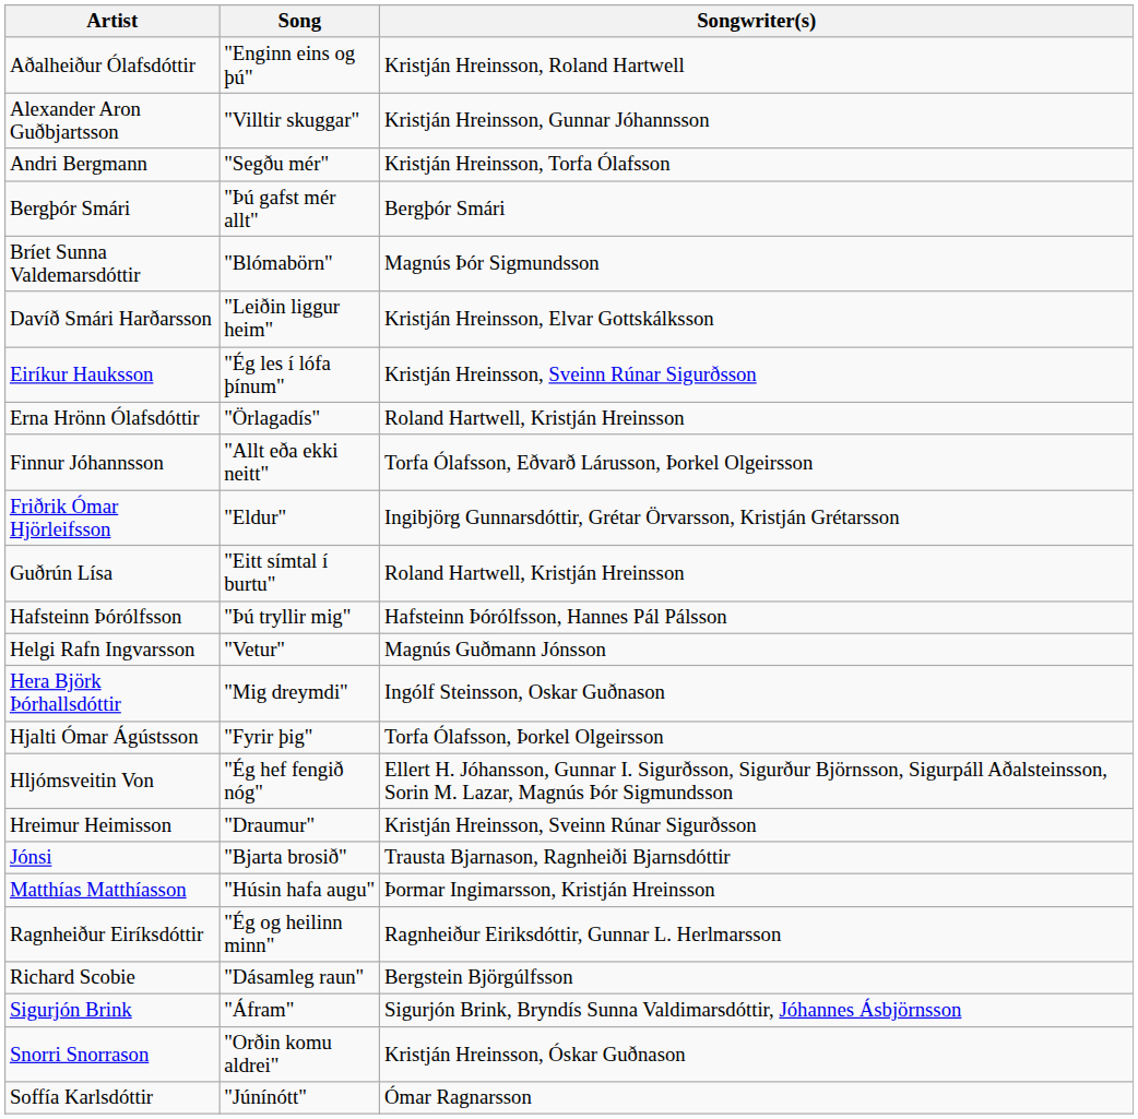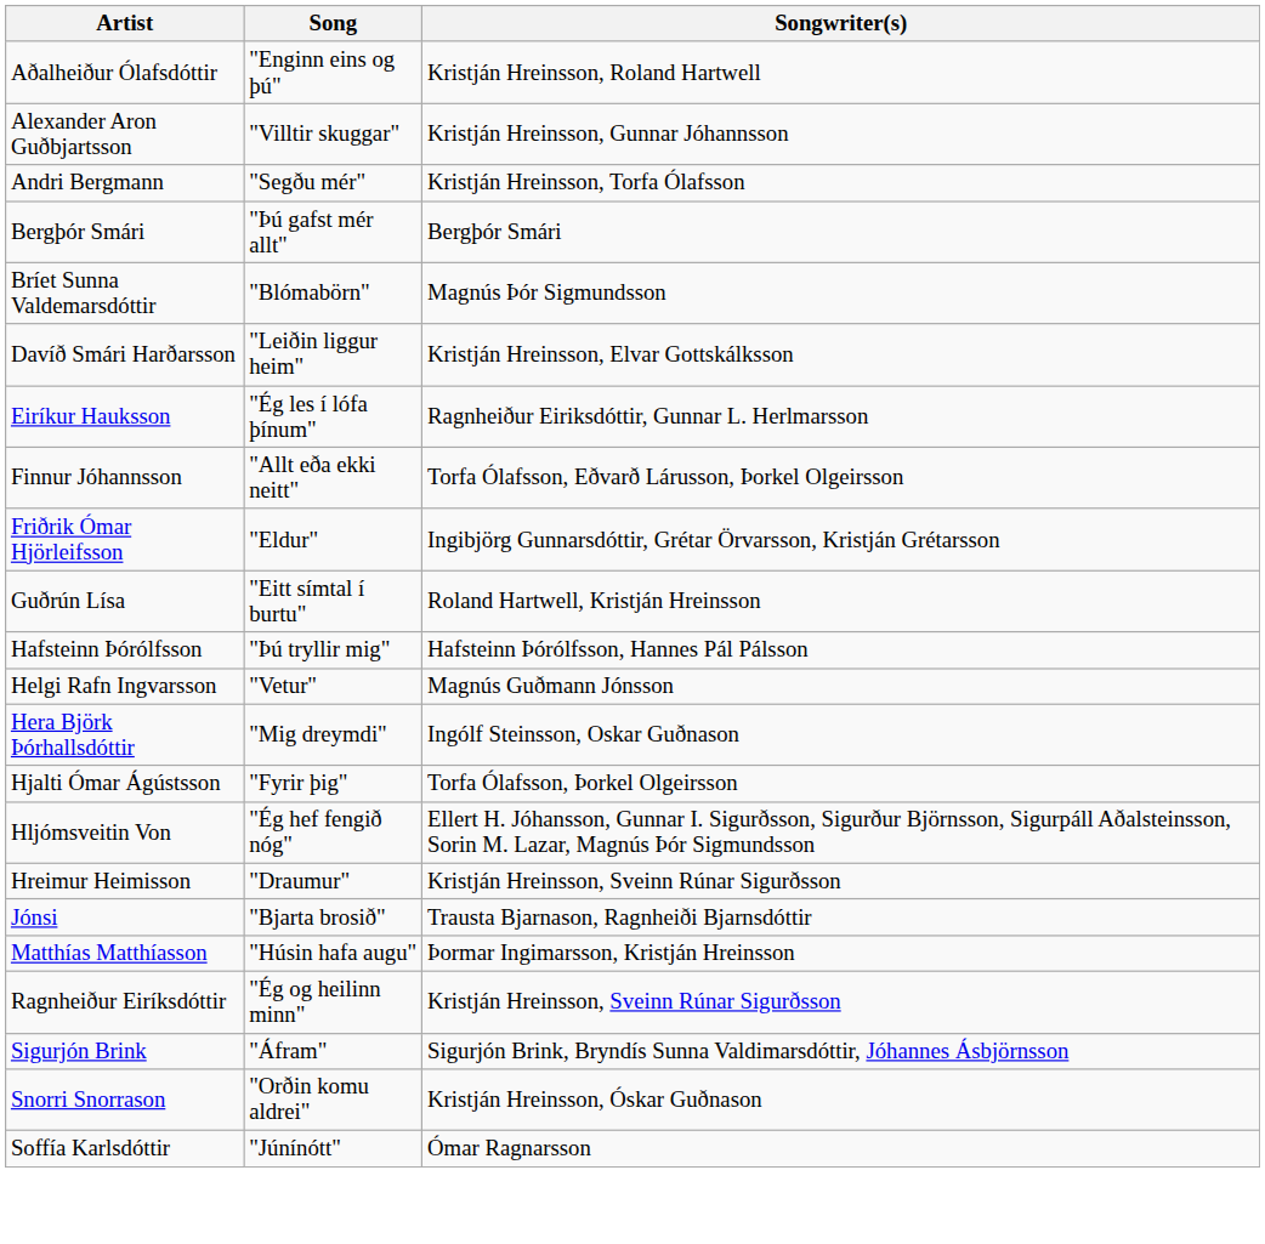 <table class="sortable wikitable" style="margin: 1em auto 1em auto">
 <tr>
 <th>Artist</th>
 <th>Song</th>
 <th>Songwriter(s)</th>
 </tr>
 <tr>
 <td>Aðalheiður Ólafsdóttir</td>
 <td>"Enginn eins og þú"</td>
 <td>Kristján Hreinsson, Roland Hartwell</td>
 </tr>
 <tr>
 <td>Alexander Aron Guðbjartsson</td>
 <td>"Villtir skuggar"</td>
 <td>Kristján Hreinsson, Gunnar Jóhannsson</td>
 </tr>
 <tr>
 <td>Andri Bergmann</td>
 <td>"Segðu mér"</td>
 <td>Kristján Hreinsson, Torfa Ólafsson</td>
 </tr>
 <tr>
 <td>Bergþór Smári</td>
 <td>"Þú gafst mér allt"</td>
 <td>Bergþór Smári</td>
 </tr>
 <tr>
 <td>Bríet Sunna Valdemarsdóttir</td>
 <td>"Blómabörn"</td>
 <td>Magnús Þór Sigmundsson</td>
 </tr>
 <tr>
 <td>Davíð Smári Harðarsson</td>
 <td>"Leiðin liggur heim"</td>
 <td>Kristján Hreinsson, Elvar Gottskálksson</td>
 </tr>
 <tr>
 <td><a href='#'>Eiríkur Hauksson</a></td>
 <td>"Ég les í lófa þínum"</td>
-<td>Kristján Hreinsson, <a href='#'>Sveinn Rúnar Sigurðsson</a></td>
-</tr>
-<tr>
-<td>Erna Hrönn Ólafsdóttir</td>
-<td>"Örlagadís"</td>
-<td>Roland Hartwell, Kristján Hreinsson</td>
+<td>Ragnheiður Eiriksdóttir, Gunnar L. Herlmarsson</td>
 </tr>
 <tr>
 <td>Finnur Jóhannsson</td>
 <td>"Allt eða ekki neitt"</td>
 <td>Torfa Ólafsson, Eðvarð Lárusson, Þorkel Olgeirsson</td>
 </tr>
 <tr>
 <td><a href='#'>Friðrik Ómar Hjörleifsson</a></td>
 <td>"Eldur"</td>
 <td>Ingibjörg Gunnarsdóttir, Grétar Örvarsson, Kristján Grétarsson</td>
 </tr>
 <tr>
 <td>Guðrún Lísa</td>
 <td>"Eitt símtal í burtu"</td>
 <td>Roland Hartwell, Kristján Hreinsson</td>
 </tr>
 <tr>
 <td>Hafsteinn Þórólfsson</td>
 <td>"Þú tryllir mig"</td>
 <td>Hafsteinn Þórólfsson, Hannes Pál Pálsson</td>
 </tr>
 <tr>
 <td>Helgi Rafn Ingvarsson</td>
 <td>"Vetur"</td>
 <td>Magnús Guðmann Jónsson</td>
 </tr>
 <tr>
 <td><a href='#'>Hera Björk Þórhallsdóttir</a></td>
 <td>"Mig dreymdi"</td>
 <td>Ingólf Steinsson, Oskar Guðnason</td>
 </tr>
 <tr>
 <td>Hjalti Ómar Ágústsson</td>
 <td>"Fyrir þig"</td>
 <td>Torfa Ólafsson, Þorkel Olgeirsson</td>
 </tr>
 <tr>
 <td>Hljómsveitin Von</td>
 <td>"Ég hef fengið nóg"</td>
 <td>Ellert H. Jóhansson, Gunnar I. Sigurðsson, Sigurður Björnsson, Sigurpáll Aðalsteinsson, Sorin M. Lazar, Magnús Þór Sigmundsson</td>
 </tr>
 <tr>
 <td>Hreimur Heimisson</td>
 <td>"Draumur"</td>
 <td>Kristján Hreinsson, Sveinn Rúnar Sigurðsson</td>
 </tr>
 <tr>
 <td><a href='#'>Jónsi</a></td>
 <td>"Bjarta brosið"</td>
 <td>Trausta Bjarnason, Ragnheiði Bjarnsdóttir</td>
 </tr>
 <tr>
 <td><a href='#'>Matthías Matthíasson</a></td>
 <td>"Húsin hafa augu"</td>
 <td>Þormar Ingimarsson, Kristján Hreinsson</td>
 </tr>
 <tr>
 <td>Ragnheiður Eiríksdóttir</td>
 <td>"Ég og heilinn minn"</td>
-<td>Ragnheiður Eiriksdóttir, Gunnar L. Herlmarsson</td>
-</tr>
-<tr>
-<td>Richard Scobie</td>
-<td>"Dásamleg raun"</td>
-<td>Bergstein Björgúlfsson</td>
+<td>Kristján Hreinsson, <a href='#'>Sveinn Rúnar Sigurðsson</a></td>
 </tr>
 <tr>
 <td><a href='#'>Sigurjón Brink</a></td>
 <td>"Áfram"</td>
 <td>Sigurjón Brink, Bryndís Sunna Valdimarsdóttir, <a href='#'>Jóhannes Ásbjörnsson</a></td>
 </tr>
 <tr>
 <td><a href='#'>Snorri Snorrason</a></td>
 <td>"Orðin komu aldrei"</td>
 <td>Kristján Hreinsson, Óskar Guðnason</td>
 </tr>
 <tr>
 <td>Soffía Karlsdóttir</td>
 <td>"Júnínótt"</td>
 <td>Ómar Ragnarsson</td>
 </tr>
 </table>
